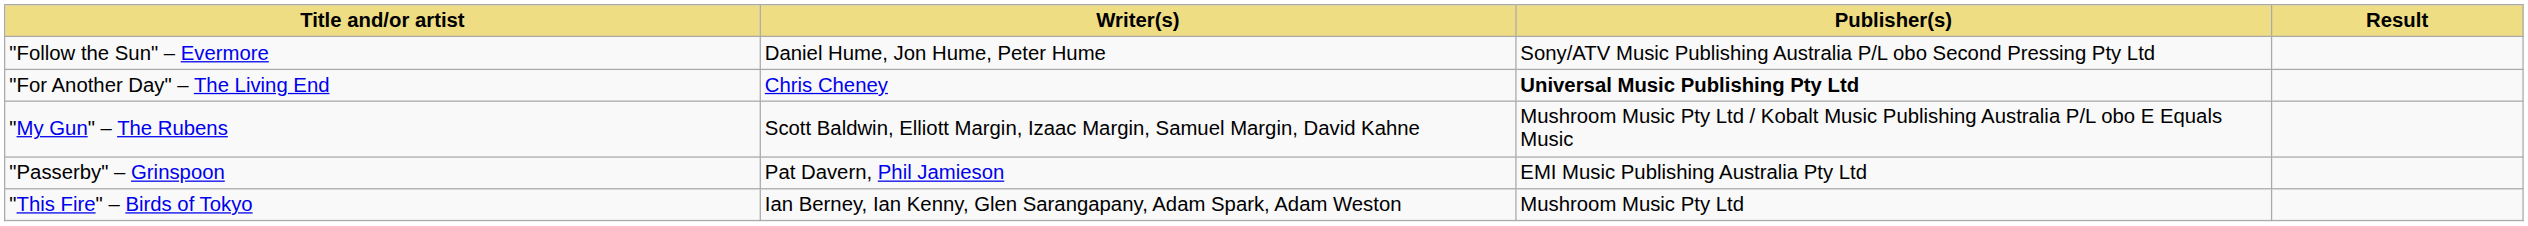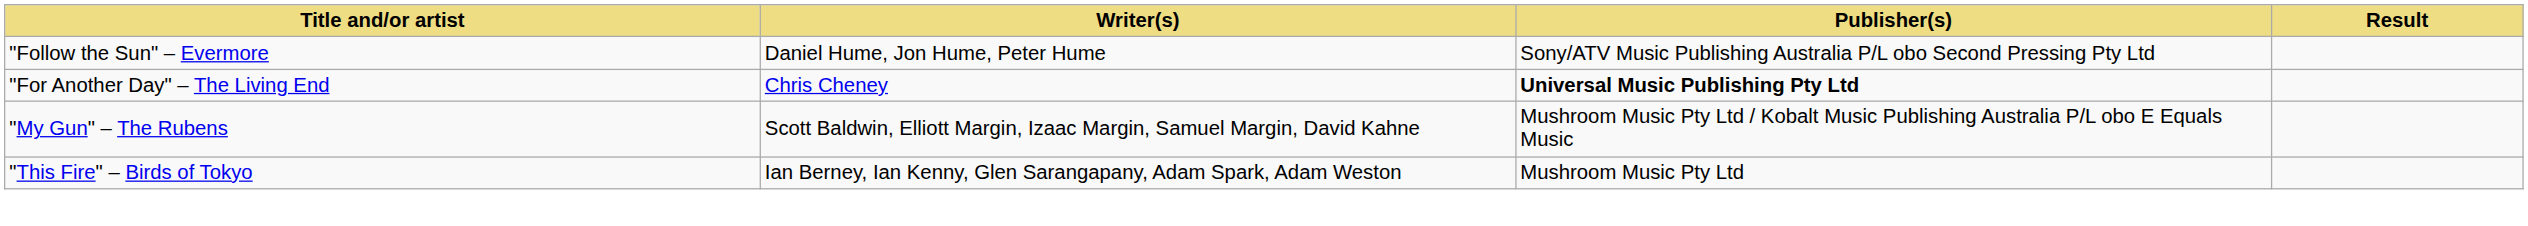 <table class="wikitable" width=100%>
 <tr>
 <th style="width:30%;background:#EEDD82;">Title and/or artist</th>
 <th style="width:30%;background:#EEDD82;">Writer(s)</th>
 <th style="width:30%;background:#EEDD82;">Publisher(s)</th>
 <th style="width:10%;background:#EEDD82;">Result</th>
 </tr>
 <tr>
 <td>"Follow the Sun" – <a href='#'>Evermore</a></td>
 <td>Daniel Hume, Jon Hume, Peter Hume</td>
 <td>Sony/ATV Music Publishing Australia P/L obo Second Pressing Pty Ltd</td>
 <td></td>
 </tr>
 <tr>
 <td>"For Another Day" – <a href='#'>The Living End</a></td>
 <td><a href='#'>Chris Cheney</a></td>
 <td><strong>Universal Music Publishing Pty Ltd</strong></td>
 <td></td>
 </tr>
 <tr>
 <td>"<a href='#'>My Gun</a>" – <a href='#'>The Rubens</a></td>
 <td>Scott Baldwin, Elliott Margin, Izaac Margin, Samuel Margin, David Kahne</td>
 <td>Mushroom Music Pty Ltd / Kobalt Music Publishing Australia P/L obo E Equals Music</td>
 <td></td>
 </tr>
 <tr>
-<td>"Passerby" – <a href='#'>Grinspoon</a></td>
-<td>Pat Davern, <a href='#'>Phil Jamieson</a></td>
-<td>EMI Music Publishing Australia Pty Ltd</td>
-<td></td>
-</tr>
-<tr>
 <td>"<a href='#'>This Fire</a>" – <a href='#'>Birds of Tokyo</a></td>
 <td>Ian Berney, Ian Kenny, Glen Sarangapany, Adam Spark, Adam Weston</td>
 <td>Mushroom Music Pty Ltd</td>
 <td></td>
 </tr>
 </table>
